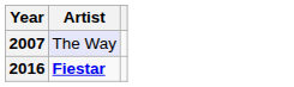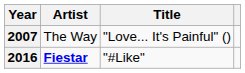 <table class="wikitable plainrowheaders sortable">
 <tr>
 <th scope="col">Year</th>
 <th scope="col">Artist</th>
+<th scope="col">Title</th>
 <th scope="col" class="unsortable"></th>
 </tr>
 <tr>
 <th scope="row">2007</th>
-<td style="background: lavender;">The Way</td>
+<td>The Way</td>
+<td>"Love... It's Painful" ()</td>
 <td style="text-align:center"></td>
 </tr>
 <tr>
 <th scope="row">2016</th>
 <td><strong><a href='#'>Fiestar</a></strong></td>
+<td>"#Like"</td>
 <td style="text-align:center"></td>
 </tr>
 </table>
